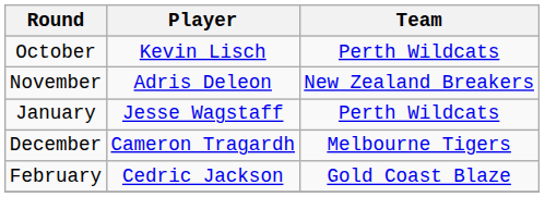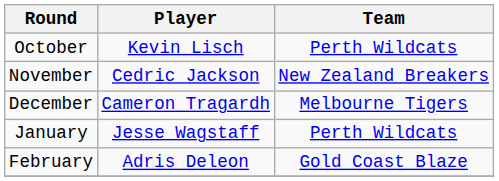 <table class="wikitable" style="text-align:center">
 <tr>
 <th>Round</th>
 <th>Player</th>
 <th>Team</th>
 </tr>
 <tr>
 <td>October</td>
 <td><a href='#'>Kevin Lisch</a></td>
 <td><a href='#'>Perth Wildcats</a></td>
 </tr>
 <tr>
 <td>November</td>
-<td><a href='#'>Adris Deleon</a></td>
+<td><a href='#'>Cedric Jackson</a></td>
 <td><a href='#'>New Zealand Breakers</a></td>
+</tr>
+<tr>
+<td>December</td>
+<td><a href='#'>Cameron Tragardh</a></td>
+<td><a href='#'>Melbourne Tigers</a></td>
 </tr>
 <tr>
 <td>January</td>
 <td><a href='#'>Jesse Wagstaff</a></td>
 <td><a href='#'>Perth Wildcats</a></td>
 </tr>
 <tr>
-<td>December</td>
-<td><a href='#'>Cameron Tragardh</a></td>
-<td><a href='#'>Melbourne Tigers</a></td>
-</tr>
-<tr>
 <td>February</td>
-<td><a href='#'>Cedric Jackson</a></td>
+<td><a href='#'>Adris Deleon</a></td>
 <td><a href='#'>Gold Coast Blaze</a></td>
 </tr>
 <tr>
 </tr>
 </table>
